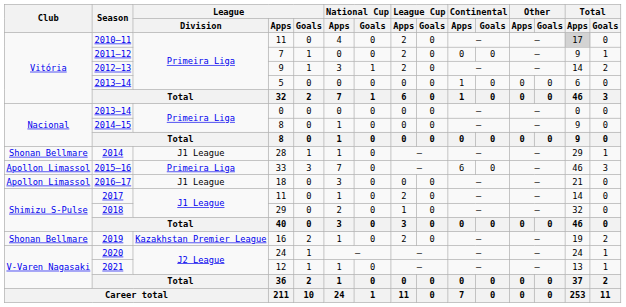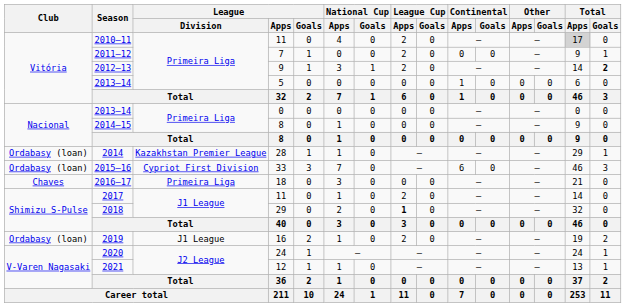 <table class="wikitable" style="text-align: center;">
 <tr>
 <th rowspan="2">Club</th>
 <th rowspan="2">Season</th>
 <th colspan="3">League</th>
 <th colspan="2">National Cup</th>
 <th colspan="2">League Cup</th>
 <th colspan="2">Continental</th>
 <th colspan="2">Other</th>
 <th colspan="2">Total</th>
 </tr>
 <tr>
 <th>Division</th>
 <th>Apps</th>
 <th>Goals</th>
 <th>Apps</th>
 <th>Goals</th>
 <th>Apps</th>
 <th>Goals</th>
 <th>Apps</th>
 <th>Goals</th>
 <th>Apps</th>
 <th>Goals</th>
 <th>Apps</th>
 <th>Goals</th>
 </tr>
 <tr>
 <td rowspan="5" valign="center"><a href='#'>Vitória</a></td>
 <td><a href='#'>2010–11</a></td>
 <td rowspan="4" valign="center"><a href='#'>Primeira Liga</a></td>
 <td>11</td>
 <td>0</td>
 <td>4</td>
 <td>0</td>
 <td>2</td>
 <td>0</td>
 <td colspan="2">–</td>
 <td colspan="2">–</td>
 <td style="background: lightgrey;">17</td>
 <td>0</td>
 </tr>
 <tr>
 <td><a href='#'>2011–12</a></td>
 <td>7</td>
 <td>1</td>
 <td>0</td>
 <td>0</td>
 <td>2</td>
 <td>0</td>
 <td>0</td>
 <td>0</td>
 <td colspan="2">–</td>
 <td>9</td>
 <td>1</td>
 </tr>
 <tr>
 <td><a href='#'>2012–13</a></td>
 <td>9</td>
 <td>1</td>
 <td>3</td>
 <td>1</td>
 <td>2</td>
 <td>0</td>
 <td colspan="2">–</td>
 <td colspan="2">–</td>
 <td>14</td>
-<td>2</td>
+<td><strong>2</strong></td>
 </tr>
 <tr>
 <td><a href='#'>2013–14</a></td>
 <td>5</td>
 <td>0</td>
 <td>0</td>
 <td>0</td>
 <td>0</td>
 <td>0</td>
 <td>1</td>
 <td>0</td>
 <td>0</td>
 <td>0</td>
 <td>6</td>
 <td>0</td>
 </tr>
 <tr>
 <th colspan="2">Total</th>
 <th>32</th>
 <th>2</th>
 <th>7</th>
 <th>1</th>
 <th>6</th>
 <th>0</th>
 <th>1</th>
 <th>0</th>
 <th>0</th>
 <th>0</th>
 <th>46</th>
 <th>3</th>
 </tr>
 <tr>
 <td rowspan="3" valign="center"><a href='#'>Nacional</a></td>
 <td><a href='#'>2013–14</a></td>
 <td rowspan="2" valign="center"><a href='#'>Primeira Liga</a></td>
 <td>0</td>
 <td>0</td>
 <td>0</td>
 <td>0</td>
 <td>0</td>
 <td>0</td>
 <td colspan="2">–</td>
 <td colspan="2">–</td>
 <td>0</td>
 <td>0</td>
 </tr>
 <tr>
 <td><a href='#'>2014–15</a></td>
 <td>8</td>
 <td>0</td>
 <td>1</td>
 <td>0</td>
 <td>0</td>
 <td>0</td>
 <td colspan="2">–</td>
 <td colspan="2">–</td>
 <td>9</td>
 <td>0</td>
 </tr>
 <tr>
 <th colspan="2">Total</th>
 <th>8</th>
 <th>0</th>
 <th>1</th>
 <th>0</th>
 <th>0</th>
 <th>0</th>
 <th>0</th>
 <th>0</th>
 <th>0</th>
 <th>0</th>
 <th>9</th>
 <th>0</th>
 </tr>
 <tr>
-<td valign="center"><a href='#'>Shonan Bellmare</a></td>
+<td valign="center"><a href='#'>Ordabasy</a> (loan)</td>
 <td><a href='#'>2014</a></td>
-<td>J1 League</td>
+<td><a href='#'>Kazakhstan Premier League</a></td>
 <td>28</td>
 <td>1</td>
 <td>1</td>
 <td>0</td>
 <td colspan="2">–</td>
 <td colspan="2">–</td>
 <td colspan="2">–</td>
 <td>29</td>
 <td>1</td>
 </tr>
 <tr>
-<td valign="center"><a href='#'>Apollon Limassol</a></td>
+<td valign="center"><a href='#'>Ordabasy</a> (loan)</td>
 <td><a href='#'>2015–16</a></td>
-<td><a href='#'>Primeira Liga</a></td>
+<td><a href='#'>Cypriot First Division</a></td>
 <td>33</td>
 <td>3</td>
 <td>7</td>
 <td>0</td>
 <td colspan="2">–</td>
 <td>6</td>
 <td>0</td>
 <td colspan="2">–</td>
 <td>46</td>
 <td>3</td>
 </tr>
 <tr>
-<td valign="center"><a href='#'>Apollon Limassol</a></td>
+<td valign="center"><a href='#'>Chaves</a></td>
 <td><a href='#'>2016–17</a></td>
-<td>J1 League</td>
+<td><a href='#'>Primeira Liga</a></td>
 <td>18</td>
 <td>0</td>
 <td>3</td>
 <td>0</td>
 <td>0</td>
 <td>0</td>
 <td colspan="2">–</td>
 <td colspan="2">–</td>
 <td>21</td>
 <td>0</td>
 </tr>
 <tr>
 <td rowspan="3" valign="center"><a href='#'>Shimizu S-Pulse</a></td>
 <td><a href='#'>2017</a></td>
 <td rowspan=2><a href='#'>J1 League</a></td>
 <td>11</td>
 <td>0</td>
 <td>1</td>
 <td>0</td>
 <td>2</td>
 <td>0</td>
 <td colspan="2">–</td>
 <td colspan="2">–</td>
 <td>14</td>
 <td>0</td>
 </tr>
 <tr>
 <td><a href='#'>2018</a></td>
 <td>29</td>
 <td>0</td>
 <td>2</td>
 <td>0</td>
-<td>1</td>
+<td><strong>1</strong></td>
 <td>0</td>
 <td colspan="2">–</td>
 <td colspan="2">–</td>
 <td>32</td>
 <td>0</td>
 </tr>
 <tr>
 <th colspan="2">Total</th>
 <th>40</th>
 <th>0</th>
 <th>3</th>
 <th>0</th>
 <th>3</th>
 <th>0</th>
 <th>0</th>
 <th>0</th>
 <th>0</th>
 <th>0</th>
 <th>46</th>
 <th>0</th>
 </tr>
 <tr>
-<td valign="center"><a href='#'>Shonan Bellmare</a></td>
+<td valign="center"><a href='#'>Ordabasy</a> (loan)</td>
 <td><a href='#'>2019</a></td>
-<td><a href='#'>Kazakhstan Premier League</a></td>
+<td>J1 League</td>
 <td>16</td>
 <td>2</td>
 <td>1</td>
 <td>0</td>
 <td>2</td>
 <td>0</td>
 <td colspan="2">–</td>
 <td colspan="2">–</td>
 <td>19</td>
 <td>2</td>
 </tr>
 <tr>
 <td rowspan="3" valign="center"><a href='#'>V-Varen Nagasaki</a></td>
 <td><a href='#'>2020</a></td>
 <td rowspan=2><a href='#'>J2 League</a></td>
 <td>24</td>
 <td>1</td>
 <td colspan="2">–</td>
 <td colspan="2">–</td>
 <td colspan="2">–</td>
 <td colspan="2">–</td>
 <td>24</td>
 <td>1</td>
 </tr>
 <tr>
 <td><a href='#'>2021</a></td>
 <td>12</td>
 <td>1</td>
 <td>1</td>
 <td>0</td>
 <td colspan="2">–</td>
 <td colspan="2">–</td>
 <td colspan="2">–</td>
 <td>13</td>
 <td>1</td>
 </tr>
 <tr>
 <th colspan="2">Total</th>
 <th>36</th>
 <th>2</th>
 <th>1</th>
 <th>0</th>
 <th>0</th>
 <th>0</th>
 <th>0</th>
 <th>0</th>
 <th>0</th>
 <th>0</th>
 <th>37</th>
 <th>2</th>
 </tr>
 <tr>
 <th colspan="3">Career total</th>
 <th>211</th>
 <th>10</th>
 <th>24</th>
 <th>1</th>
 <th>11</th>
 <th>0</th>
 <th>7</th>
 <th>0</th>
 <th>0</th>
 <th>0</th>
 <th>253</th>
 <th>11</th>
 </tr>
 </table>
